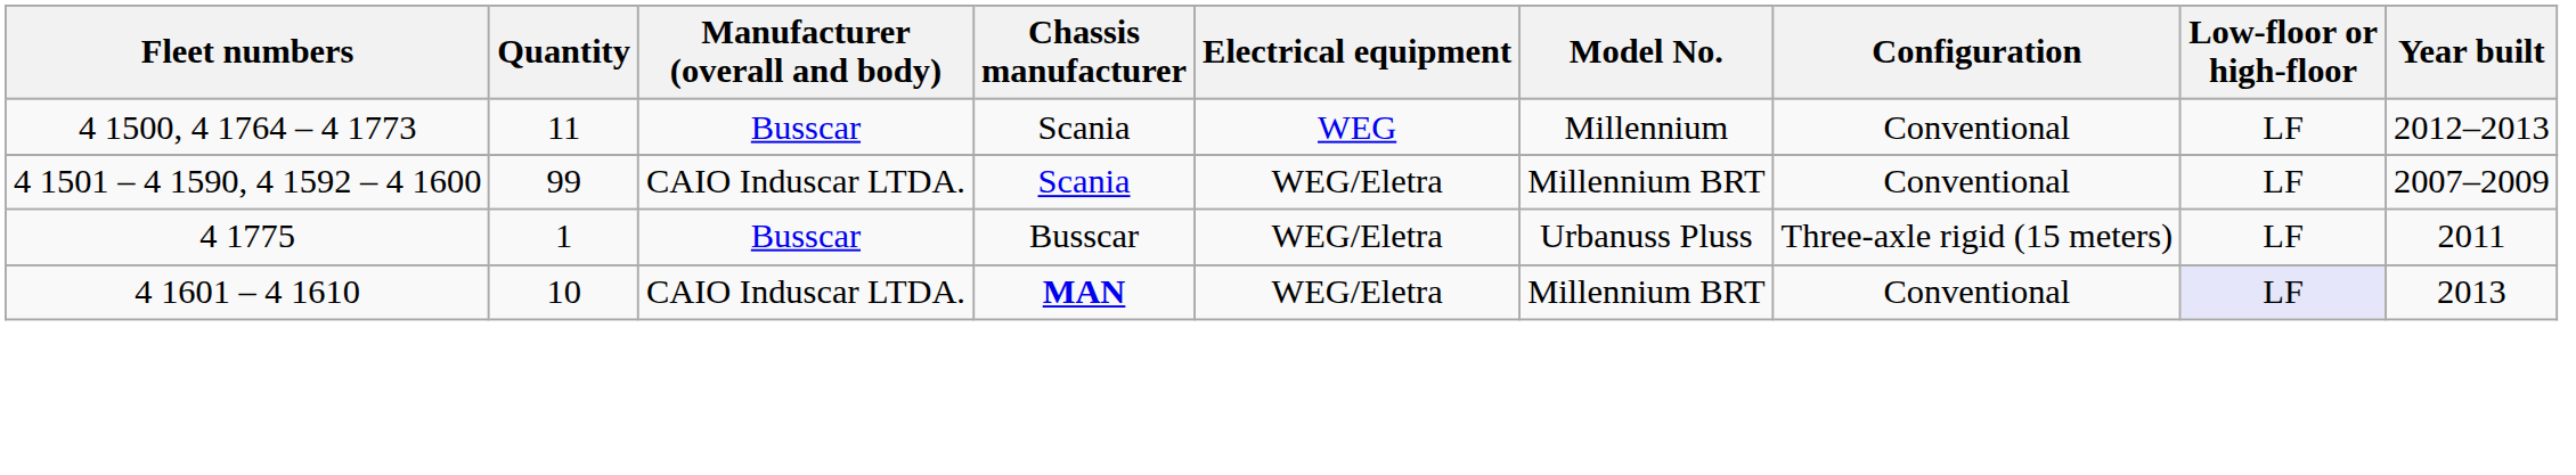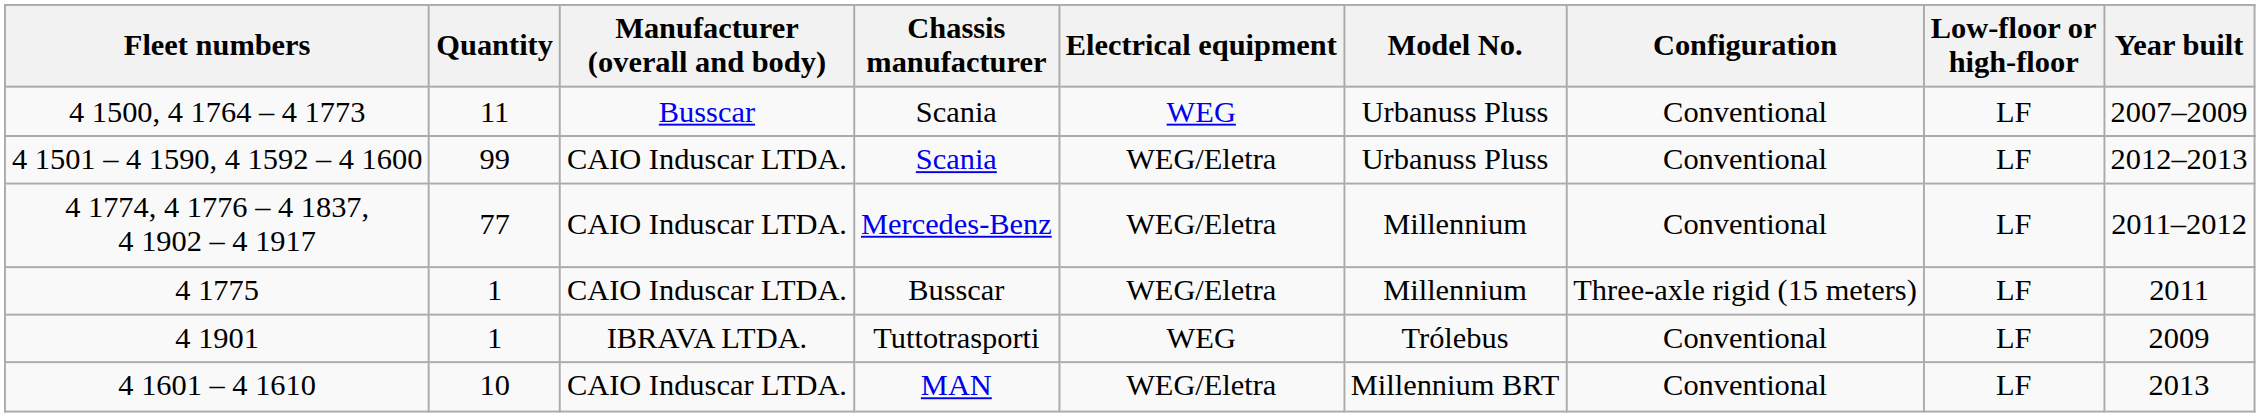 <table class="wikitable" style="text-align:center;">
 <tr style="background:#E0E0E0;">
 <th>Fleet numbers</th>
 <th>Quantity</th>
 <th>Manufacturer<br>(overall and body)</th>
 <th>Chassis<br> manufacturer</th>
 <th>Electrical equipment</th>
 <th>Model No.</th>
 <th>Configuration</th>
 <th>Low-floor or<br> high-floor</th>
 <th>Year built</th>
 </tr>
 <tr>
 <td>4 1500, 4 1764 – 4 1773</td>
 <td>11</td>
 <td><a href='#'>Busscar</a></td>
 <td>Scania</td>
 <td><a href='#'>WEG</a></td>
-<td>Millennium</td>
+<td>Urbanuss Pluss</td>
 <td>Conventional</td>
 <td>LF</td>
-<td>2012–2013</td>
+<td>2007–2009</td>
 </tr>
 <tr>
 </tr>
 <tr>
 <td>4 1501 – 4 1590, 4 1592 – 4 1600</td>
 <td>99</td>
 <td>CAIO Induscar LTDA.</td>
 <td><a href='#'>Scania</a></td>
 <td>WEG/Eletra</td>
-<td>Millennium BRT</td>
+<td>Urbanuss Pluss</td>
 <td>Conventional</td>
 <td>LF</td>
-<td>2007–2009</td>
+<td>2012–2013</td>
+</tr>
+<tr>
+<td>4 1774, 4 1776 – 4 1837,<br> 4 1902 – 4 1917</td>
+<td>77</td>
+<td>CAIO Induscar LTDA.</td>
+<td><a href='#'>Mercedes-Benz</a></td>
+<td>WEG/Eletra</td>
+<td>Millennium</td>
+<td>Conventional</td>
+<td>LF</td>
+<td>2011–2012</td>
 </tr>
 <tr>
 <td>4 1775</td>
 <td>1</td>
-<td><a href='#'>Busscar</a></td>
+<td>CAIO Induscar LTDA.</td>
 <td>Busscar</td>
 <td>WEG/Eletra</td>
-<td>Urbanuss Pluss</td>
+<td>Millennium</td>
 <td>Three-axle rigid (15 meters)</td>
 <td>LF</td>
 <td>2011</td>
 </tr>
 <tr>
+<td>4 1901</td>
+<td>1</td>
+<td>IBRAVA LTDA.</td>
+<td>Tuttotrasporti</td>
+<td>WEG</td>
+<td>Trólebus</td>
+<td>Conventional</td>
+<td>LF</td>
+<td>2009</td>
+</tr>
+<tr>
 <td>4 1601 – 4 1610</td>
 <td>10</td>
 <td>CAIO Induscar LTDA.</td>
-<td><strong><a href='#'>MAN</a></strong></td>
+<td><a href='#'>MAN</a></td>
 <td>WEG/Eletra</td>
 <td>Millennium BRT</td>
 <td>Conventional</td>
-<td style="background: lavender;">LF</td>
+<td>LF</td>
 <td>2013</td>
 </tr>
 </table>
